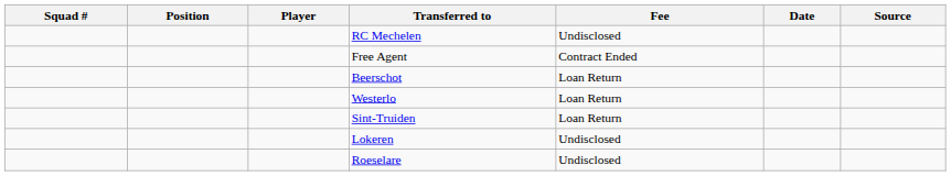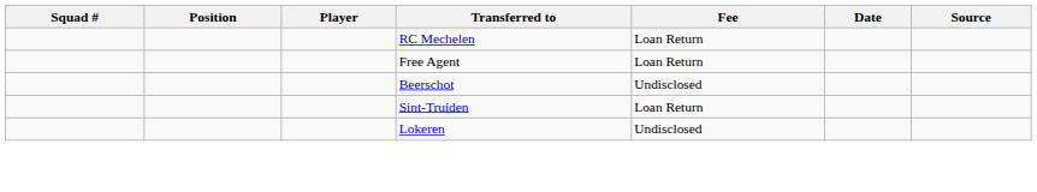 <table width=90% class="wikitable sortable" style="text-align:center; font-size:95%; text-align:left">
 <tr>
 <th><strong>Squad #</strong></th>
 <th><strong>Position</strong></th>
 <th><strong>Player</strong></th>
 <th><strong>Transferred to</strong></th>
 <th><strong>Fee</strong></th>
 <th><strong>Date</strong></th>
 <th><strong>Source</strong></th>
 </tr>
 <tr>
 <td></td>
 <td></td>
 <td></td>
 <td> <a href='#'>RC Mechelen</a></td>
-<td>Undisclosed</td>
+<td>Loan Return</td>
 <td></td>
 <td></td>
 </tr>
 <tr>
 <td></td>
 <td></td>
 <td></td>
 <td>Free Agent</td>
-<td>Contract Ended</td>
+<td>Loan Return</td>
 <td></td>
 <td></td>
 </tr>
 <tr>
 <td></td>
 <td></td>
 <td></td>
 <td> <a href='#'>Beerschot</a></td>
-<td>Loan Return</td>
-<td></td>
-<td></td>
-</tr>
-<tr>
-<td></td>
-<td></td>
-<td></td>
-<td> <a href='#'>Westerlo</a></td>
-<td>Loan Return</td>
+<td>Undisclosed</td>
 <td></td>
 <td></td>
 </tr>
 <tr>
 <td></td>
 <td></td>
 <td></td>
 <td> <a href='#'>Sint-Truiden</a></td>
 <td>Loan Return</td>
 <td></td>
 <td></td>
 </tr>
 <tr>
 <td></td>
 <td></td>
 <td></td>
 <td> <a href='#'>Lokeren</a></td>
 <td>Undisclosed</td>
 <td></td>
 <td></td>
 </tr>
-<tr>
-<td></td>
-<td></td>
-<td></td>
-<td> <a href='#'>Roeselare</a></td>
-<td>Undisclosed</td>
-<td></td>
-<td></td>
-</tr>
 </table>
